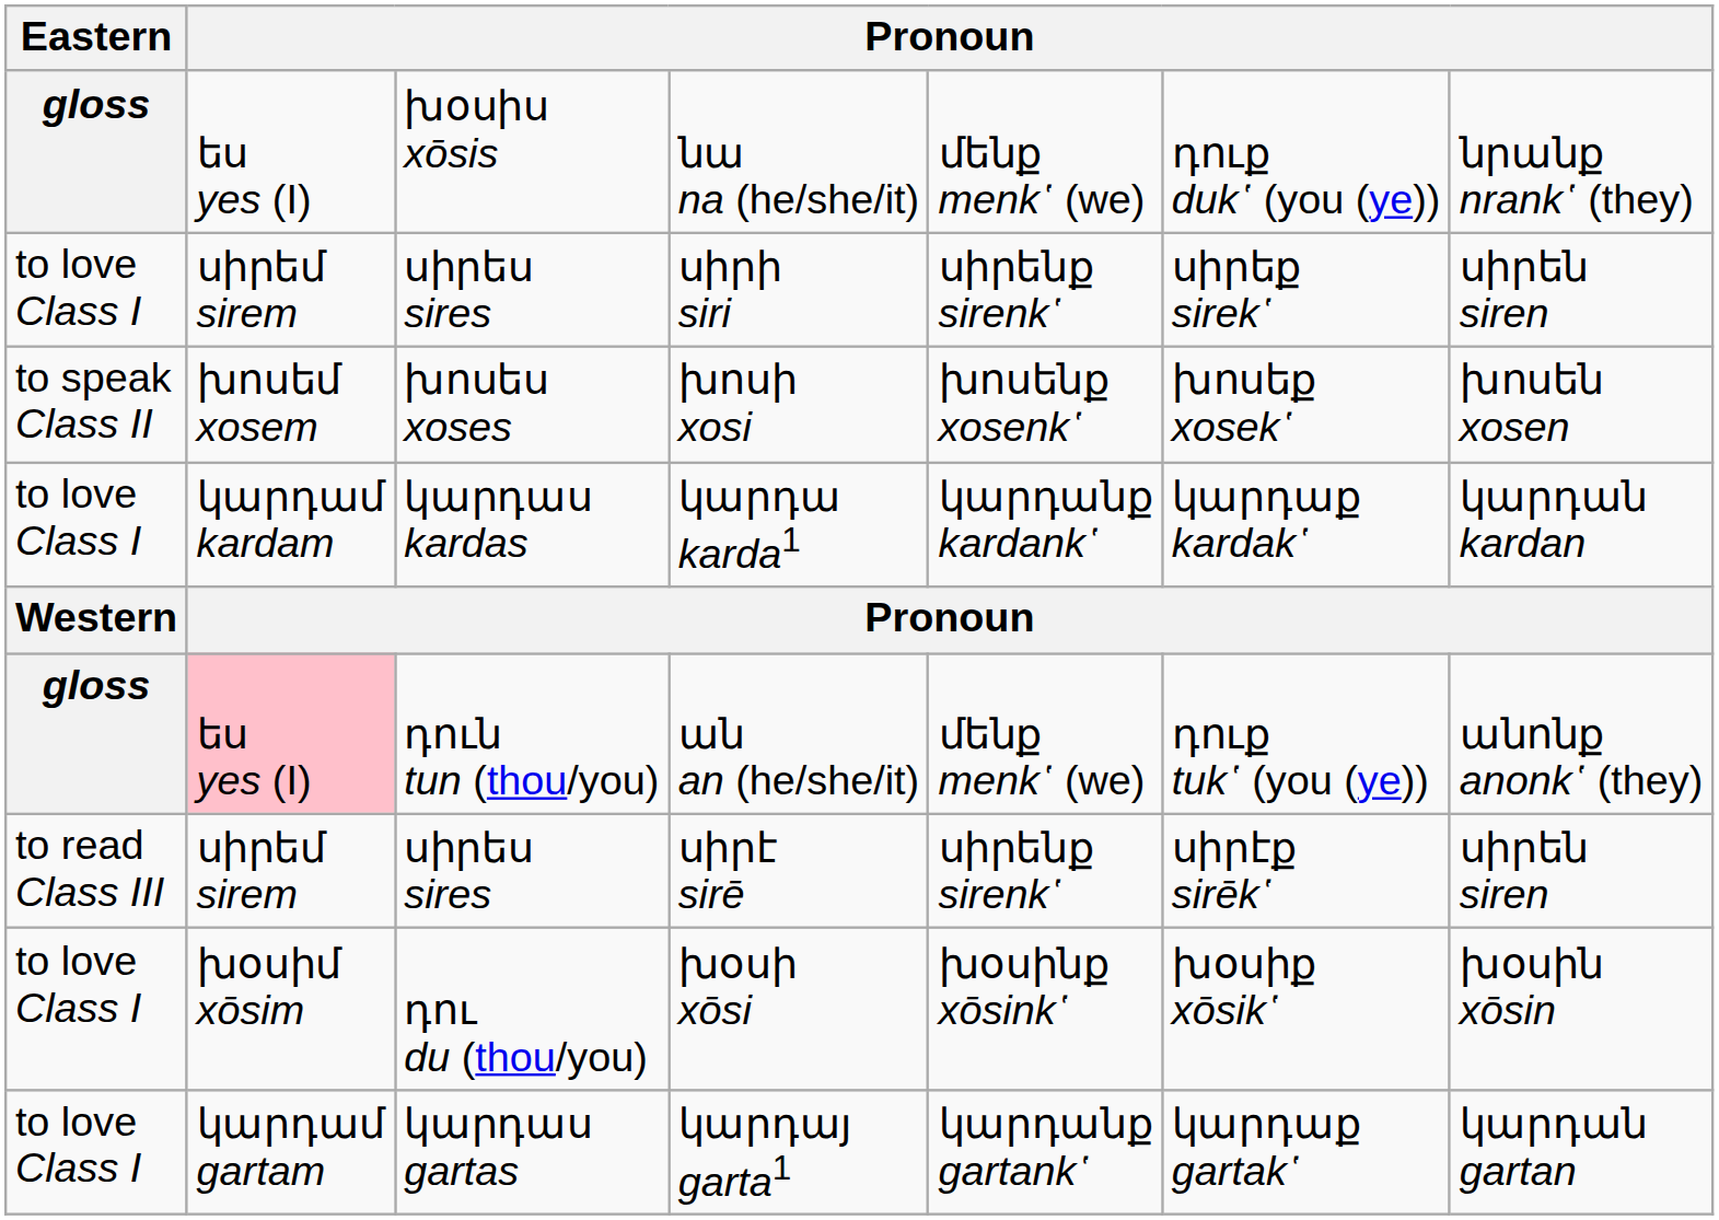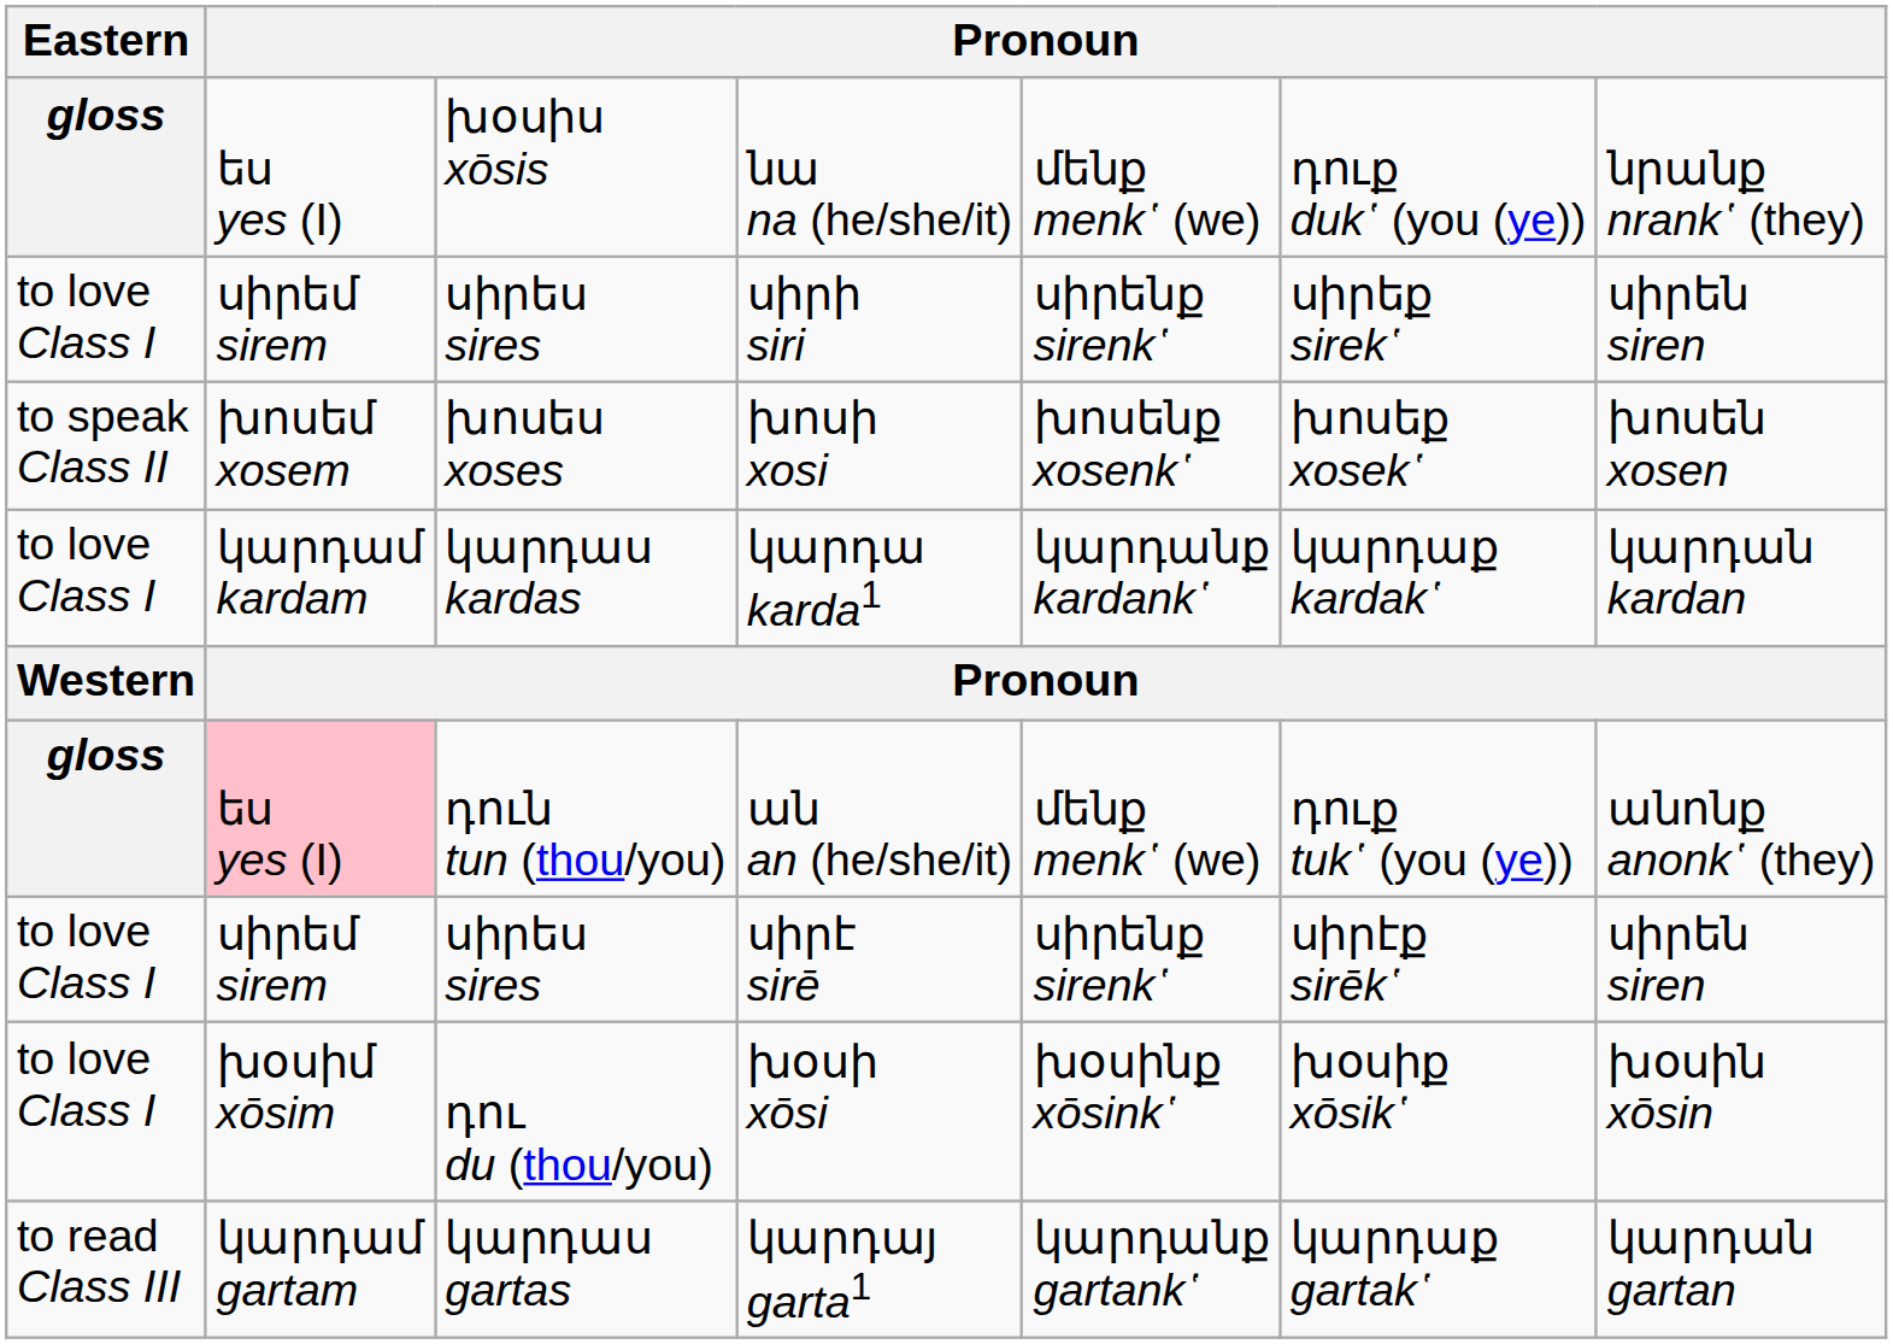 <table class="wikitable">
 <tr valign=top>
 <th>Eastern</th>
 <th colspan=6>Pronoun</th>
 </tr>
 <tr valign=top>
 <th><em>gloss</em></th>
 <td><br>ես<br><em>yes</em> (I)</td>
 <td>խօսիս<br><em>xōsis</em></td>
 <td><br>նա<br><em>na</em> (he/she/it)</td>
 <td><br>մենք<br><em>menk῾</em> (we)</td>
 <td><br>դուք<br><em>duk῾</em> (you (<a href='#'>ye</a>))</td>
 <td><br>նրանք<br><em>nrank῾</em> (they)</td>
 </tr>
 <tr valign=top>
 <td>to love<br><em>Class I</em></td>
 <td>սիրեմ<br><em>sirem</em></td>
 <td>սիրես<br><em>sires</em></td>
 <td>սիրի<br><em>siri</em></td>
 <td>սիրենք<br><em>sirenk῾</em></td>
 <td>սիրեք<br><em>sirek῾</em></td>
 <td>սիրեն<br><em>siren</em></td>
 </tr>
 <tr valign=top>
 <td>to speak<br><em>Class II</em></td>
 <td>խոսեմ<br><em>xosem</em></td>
 <td>խոսես<br><em>xoses</em></td>
 <td>խոսի<br><em>xosi</em></td>
 <td>խոսենք<br><em>xosenk῾</em></td>
 <td>խոսեք<br><em>xosek῾</em></td>
 <td>խոսեն<br><em>xosen</em></td>
 </tr>
 <tr valign=top>
 <td>to love<br><em>Class I</em></td>
 <td>կարդամ<br><em>kardam</em></td>
 <td>կարդաս<br><em>kardas</em></td>
 <td>կարդա<br><em>karda</em><sup>1</sup></td>
 <td>կարդանք<br><em>kardank῾</em></td>
 <td>կարդաք<br><em>kardak῾</em></td>
 <td>կարդան<br><em>kardan</em></td>
 </tr>
 <tr valign=top>
 <th>Western</th>
 <th colspan=6>Pronoun</th>
 </tr>
 <tr valign=top>
 <th><em>gloss</em></th>
 <td style="background: pink;"><br>ես<br><em>yes</em> (I)</td>
 <td><br>դուն<br><em>tun</em> (<a href='#'>thou</a>/you)</td>
 <td><br>ան<br><em>an</em> (he/she/it)</td>
 <td><br>մենք<br><em>menk῾</em> (we)</td>
 <td><br>դուք<br><em>tuk῾</em> (you (<a href='#'>ye</a>))</td>
 <td><br>անոնք<br><em>anonk῾</em> (they)</td>
 </tr>
 <tr valign=top>
-<td>to read<br><em>Class III</em></td>
+<td>to love<br><em>Class I</em></td>
 <td>սիրեմ<br><em>sirem</em></td>
 <td>սիրես<br><em>sires</em></td>
 <td>սիրէ<br><em>sirē</em></td>
 <td>սիրենք<br><em>sirenk῾</em></td>
 <td>սիրէք<br><em>sirēk῾</em></td>
 <td>սիրեն<br><em>siren</em></td>
 </tr>
 <tr valign=top>
 <td>to love<br><em>Class I</em></td>
 <td>խօսիմ<br><em>xōsim</em></td>
 <td><br>դու<br><em>du</em> (<a href='#'>thou</a>/you)</td>
 <td>խօսի<br><em>xōsi</em></td>
 <td>խօսինք<br><em>xōsink῾</em></td>
 <td>խօսիք<br><em>xōsik῾</em></td>
 <td>խօսին<br><em>xōsin</em></td>
 </tr>
 <tr valign=top>
-<td>to love<br><em>Class I</em></td>
+<td>to read<br><em>Class III</em></td>
 <td>կարդամ<br><em>gartam</em></td>
 <td>կարդաս<br><em>gartas</em></td>
 <td>կարդայ<br><em>garta</em><sup>1</sup></td>
 <td>կարդանք<br><em>gartank῾</em></td>
 <td>կարդաք<br><em>gartak῾</em></td>
 <td>կարդան<br><em>gartan</em></td>
 </tr>
 </table>
